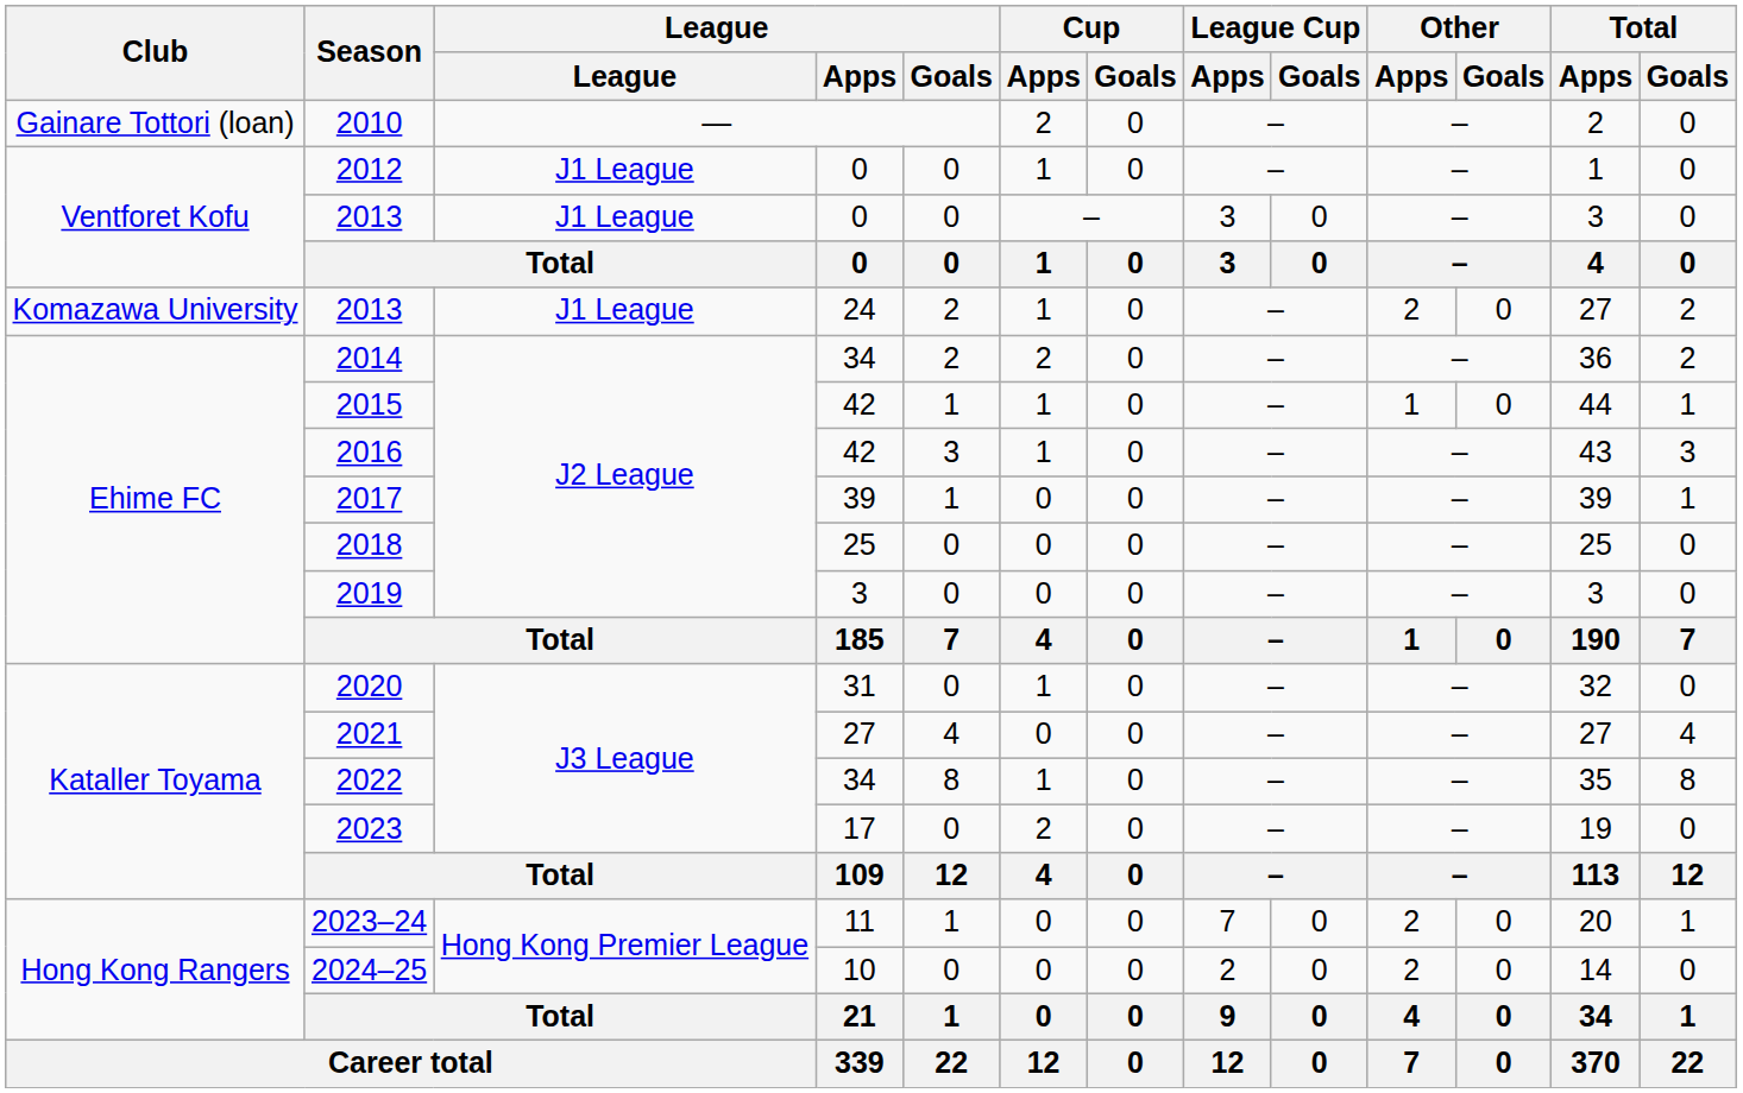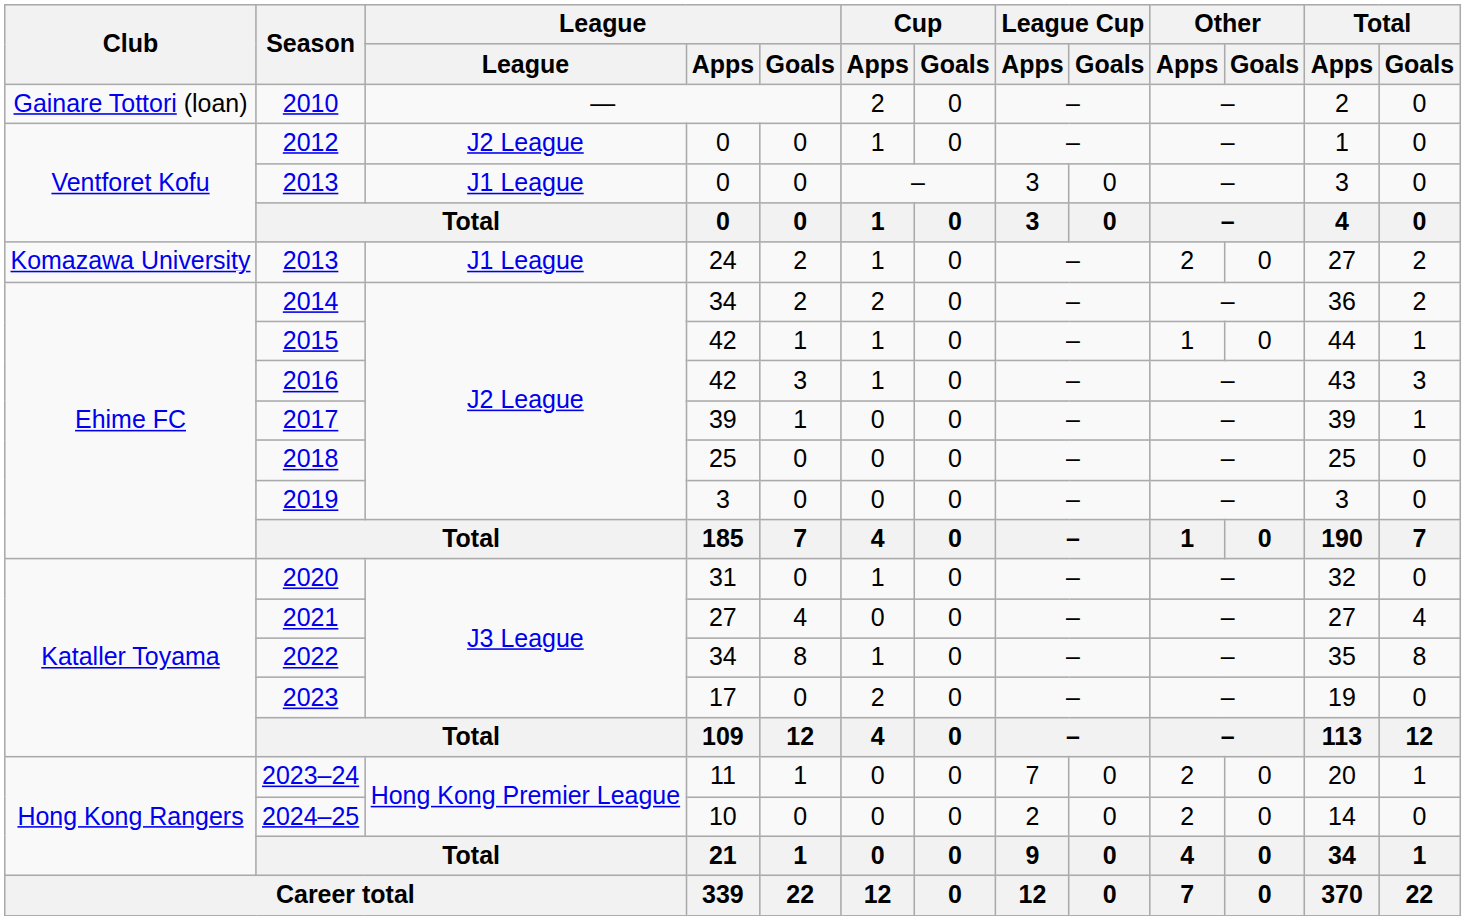 <table class="wikitable" style="text-align:center">
 <tr>
 <th rowspan="2">Club</th>
 <th rowspan="2">Season</th>
 <th colspan="3">League</th>
 <th colspan="2">Cup</th>
 <th colspan=2>League Cup</th>
 <th colspan="2">Other</th>
 <th colspan="2">Total</th>
 </tr>
 <tr>
 <th>League</th>
 <th>Apps</th>
 <th>Goals</th>
 <th>Apps</th>
 <th>Goals</th>
 <th>Apps</th>
 <th>Goals</th>
 <th>Apps</th>
 <th>Goals</th>
 <th>Apps</th>
 <th>Goals</th>
 </tr>
 <tr>
 <td><a href='#'>Gainare Tottori</a> (loan)</td>
 <td><a href='#'>2010</a></td>
 <td colspan="3">—</td>
 <td>2</td>
 <td>0</td>
 <td colspan="2">–</td>
 <td colspan="2">–</td>
 <td>2</td>
 <td>0</td>
 </tr>
 <tr>
 <td rowspan="3"><a href='#'>Ventforet Kofu</a></td>
 <td><a href='#'>2012</a></td>
-<td><a href='#'>J1 League</a></td>
+<td><a href='#'>J2 League</a></td>
 <td>0</td>
 <td>0</td>
 <td>1</td>
 <td>0</td>
 <td colspan="2">–</td>
 <td colspan="2">–</td>
 <td>1</td>
 <td>0</td>
 </tr>
 <tr>
 <td><a href='#'>2013</a></td>
 <td><a href='#'>J1 League</a></td>
 <td>0</td>
 <td>0</td>
 <td colspan="2">–</td>
 <td>3</td>
 <td>0</td>
 <td colspan="2">–</td>
 <td>3</td>
 <td>0</td>
 </tr>
 <tr>
 <th colspan="2">Total</th>
 <th>0</th>
 <th>0</th>
 <th>1</th>
 <th>0</th>
 <th>3</th>
 <th>0</th>
 <th colspan="2">–</th>
 <th>4</th>
 <th>0</th>
 </tr>
 <tr>
 <td><a href='#'>Komazawa University</a></td>
 <td><a href='#'>2013</a></td>
 <td><a href='#'>J1 League</a></td>
 <td>24</td>
 <td>2</td>
 <td>1</td>
 <td>0</td>
 <td colspan="2">–</td>
 <td>2</td>
 <td>0</td>
 <td>27</td>
 <td>2</td>
 </tr>
 <tr>
 <td rowspan="7"><a href='#'>Ehime FC</a></td>
 <td><a href='#'>2014</a></td>
 <td rowspan="6"><a href='#'>J2 League</a></td>
 <td>34</td>
 <td>2</td>
 <td>2</td>
 <td>0</td>
 <td colspan="2">–</td>
 <td colspan="2">–</td>
 <td>36</td>
 <td>2</td>
 </tr>
 <tr>
 <td><a href='#'>2015</a></td>
 <td>42</td>
 <td>1</td>
 <td>1</td>
 <td>0</td>
 <td colspan="2">–</td>
 <td>1</td>
 <td>0</td>
 <td>44</td>
 <td>1</td>
 </tr>
 <tr>
 <td><a href='#'>2016</a></td>
 <td>42</td>
 <td>3</td>
 <td>1</td>
 <td>0</td>
 <td colspan="2">–</td>
 <td colspan="2">–</td>
 <td>43</td>
 <td>3</td>
 </tr>
 <tr>
 <td><a href='#'>2017</a></td>
 <td>39</td>
 <td>1</td>
 <td>0</td>
 <td>0</td>
 <td colspan="2">–</td>
 <td colspan="2">–</td>
 <td>39</td>
 <td>1</td>
 </tr>
 <tr>
 <td><a href='#'>2018</a></td>
 <td>25</td>
 <td>0</td>
 <td>0</td>
 <td>0</td>
 <td colspan="2">–</td>
 <td colspan="2">–</td>
 <td>25</td>
 <td>0</td>
 </tr>
 <tr>
 <td><a href='#'>2019</a></td>
 <td>3</td>
 <td>0</td>
 <td>0</td>
 <td>0</td>
 <td colspan="2">–</td>
 <td colspan="2">–</td>
 <td>3</td>
 <td>0</td>
 </tr>
 <tr>
 <th colspan="2">Total</th>
 <th>185</th>
 <th>7</th>
 <th>4</th>
 <th>0</th>
 <th colspan="2">–</th>
 <th>1</th>
 <th>0</th>
 <th>190</th>
 <th>7</th>
 </tr>
 <tr>
 <td rowspan="5"><a href='#'>Kataller Toyama</a></td>
 <td><a href='#'>2020</a></td>
 <td rowspan="4"><a href='#'>J3 League</a></td>
 <td>31</td>
 <td>0</td>
 <td>1</td>
 <td>0</td>
 <td colspan="2">–</td>
 <td colspan="2">–</td>
 <td>32</td>
 <td>0</td>
 </tr>
 <tr>
 <td><a href='#'>2021</a></td>
 <td>27</td>
 <td>4</td>
 <td>0</td>
 <td>0</td>
 <td colspan="2">–</td>
 <td colspan="2">–</td>
 <td>27</td>
 <td>4</td>
 </tr>
 <tr>
 <td><a href='#'>2022</a></td>
 <td>34</td>
 <td>8</td>
 <td>1</td>
 <td>0</td>
 <td colspan="2">–</td>
 <td colspan="2">–</td>
 <td>35</td>
 <td>8</td>
 </tr>
 <tr>
 <td><a href='#'>2023</a></td>
 <td>17</td>
 <td>0</td>
 <td>2</td>
 <td>0</td>
 <td colspan="2">–</td>
 <td colspan="2">–</td>
 <td>19</td>
 <td>0</td>
 </tr>
 <tr>
 <th colspan="2">Total</th>
 <th>109</th>
 <th>12</th>
 <th>4</th>
 <th>0</th>
 <th colspan="2">–</th>
 <th colspan="2">–</th>
 <th>113</th>
 <th>12</th>
 </tr>
 <tr>
 <td rowspan="3"><a href='#'>Hong Kong Rangers</a></td>
 <td><a href='#'>2023–24</a></td>
 <td rowspan="2"><a href='#'>Hong Kong Premier League</a></td>
 <td>11</td>
 <td>1</td>
 <td>0</td>
 <td>0</td>
 <td>7</td>
 <td>0</td>
 <td>2</td>
 <td>0</td>
 <td>20</td>
 <td>1</td>
 </tr>
 <tr>
 <td><a href='#'>2024–25</a></td>
 <td>10</td>
 <td>0</td>
 <td>0</td>
 <td>0</td>
 <td>2</td>
 <td>0</td>
 <td>2</td>
 <td>0</td>
 <td>14</td>
 <td>0</td>
 </tr>
 <tr>
 <th colspan="2">Total</th>
 <th>21</th>
 <th>1</th>
 <th>0</th>
 <th>0</th>
 <th>9</th>
 <th>0</th>
 <th>4</th>
 <th>0</th>
 <th>34</th>
 <th>1</th>
 </tr>
 <tr>
 <th colspan="3">Career total</th>
 <th>339</th>
 <th>22</th>
 <th>12</th>
 <th>0</th>
 <th>12</th>
 <th>0</th>
 <th>7</th>
 <th>0</th>
 <th>370</th>
 <th>22</th>
 </tr>
 </table>
